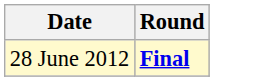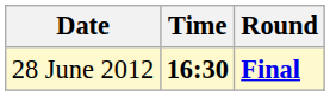 <table class="wikitable">
 <tr>
 <th>Date</th>
+<th>Time</th>
 <th>Round</th>
 </tr>
 <tr style=background:lemonchiffon>
 <td>28 June 2012</td>
+<td><strong>16:30</strong></td>
 <td><strong><a href='#'>Final</a></strong></td>
 </tr>
 </table>
